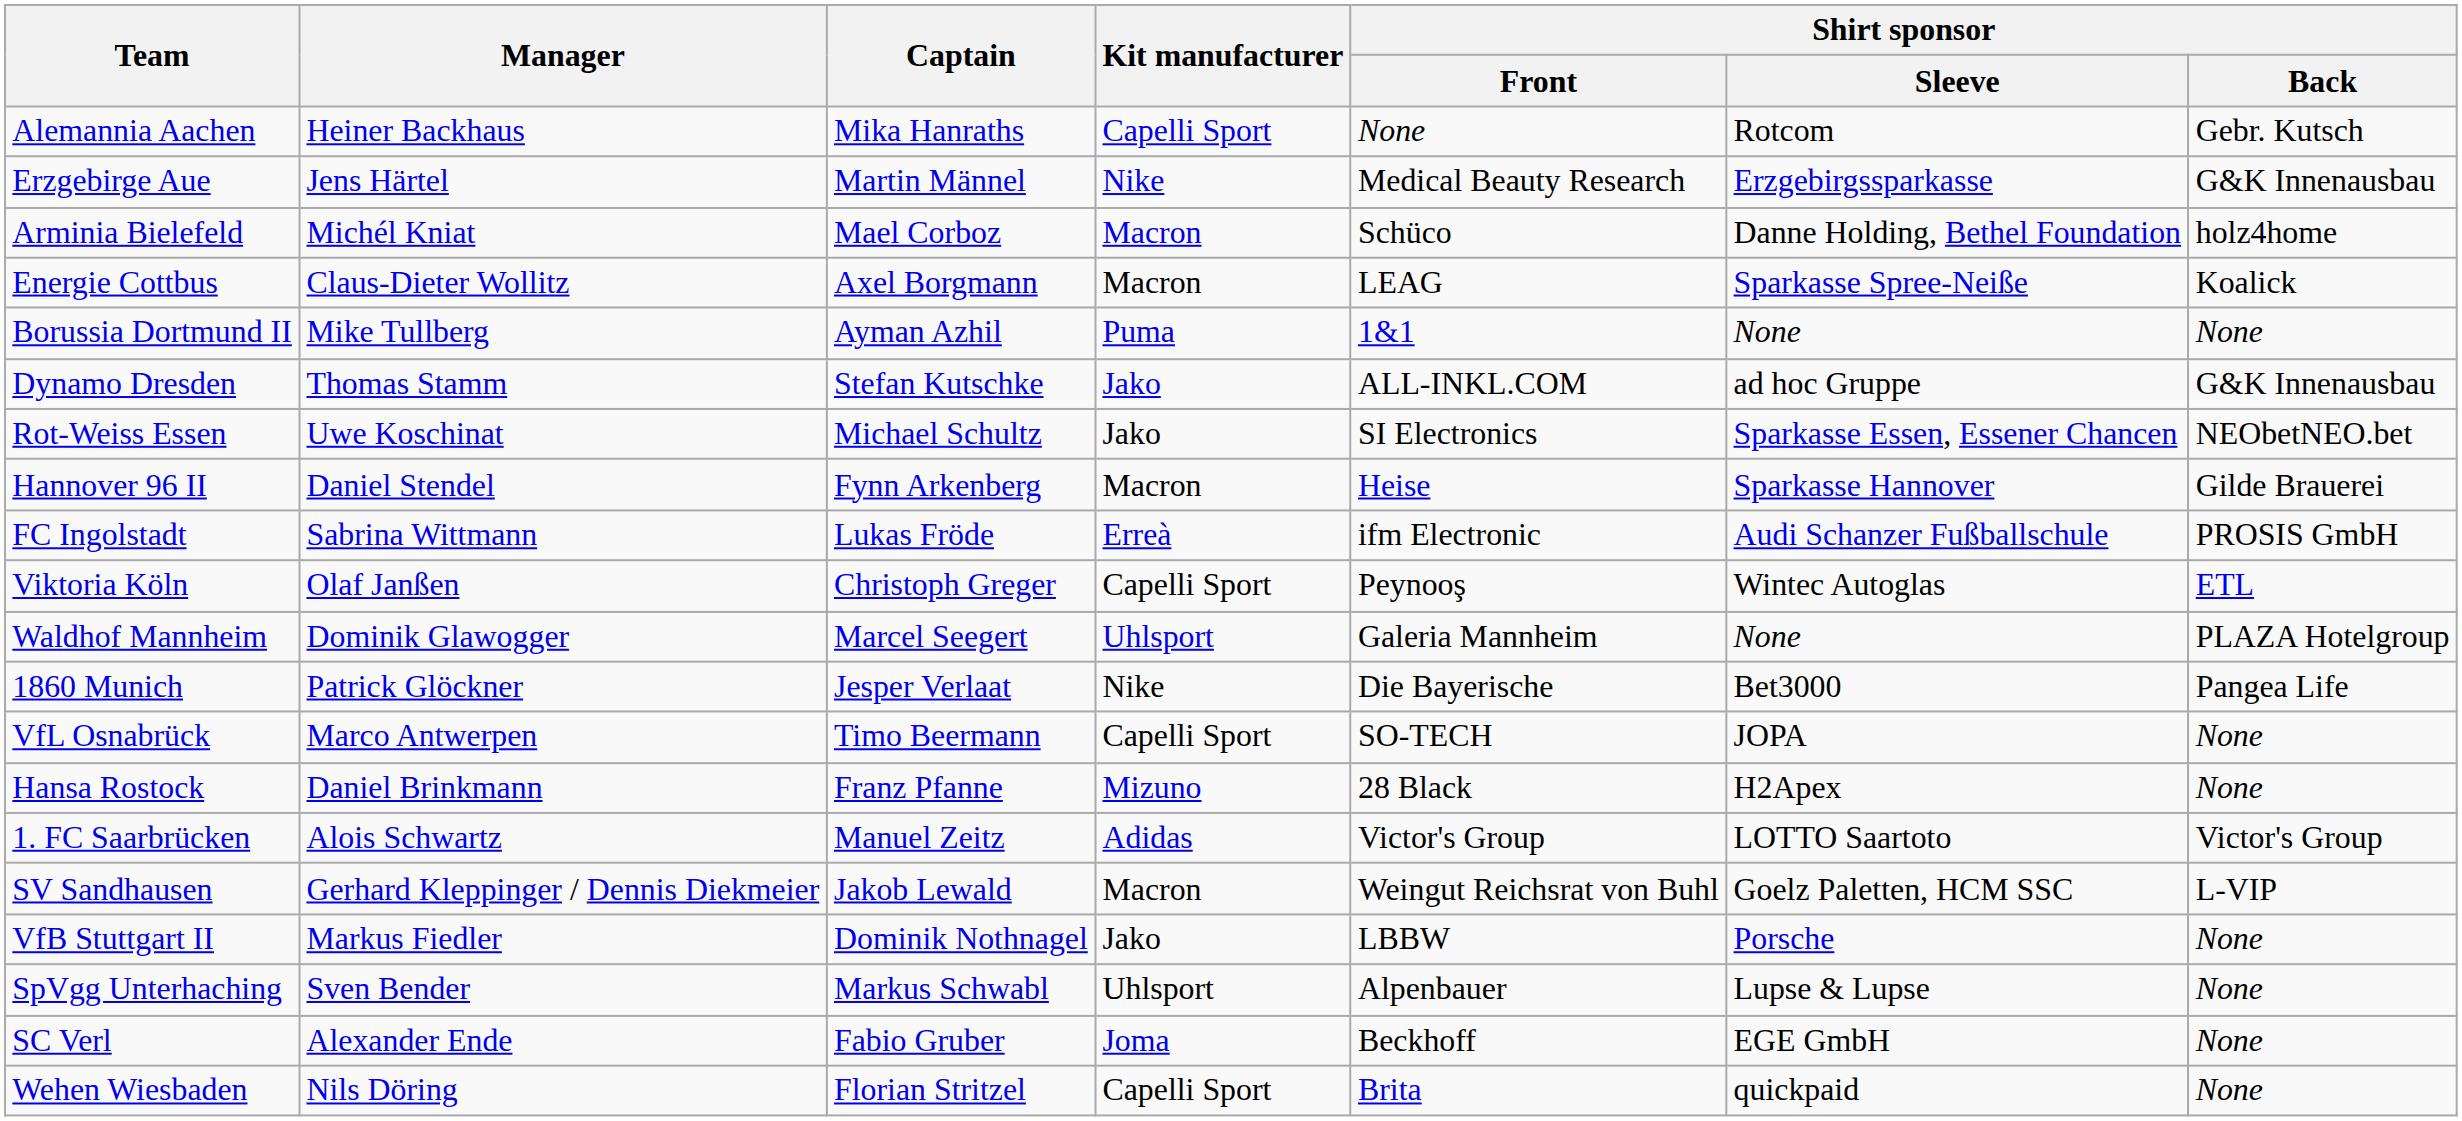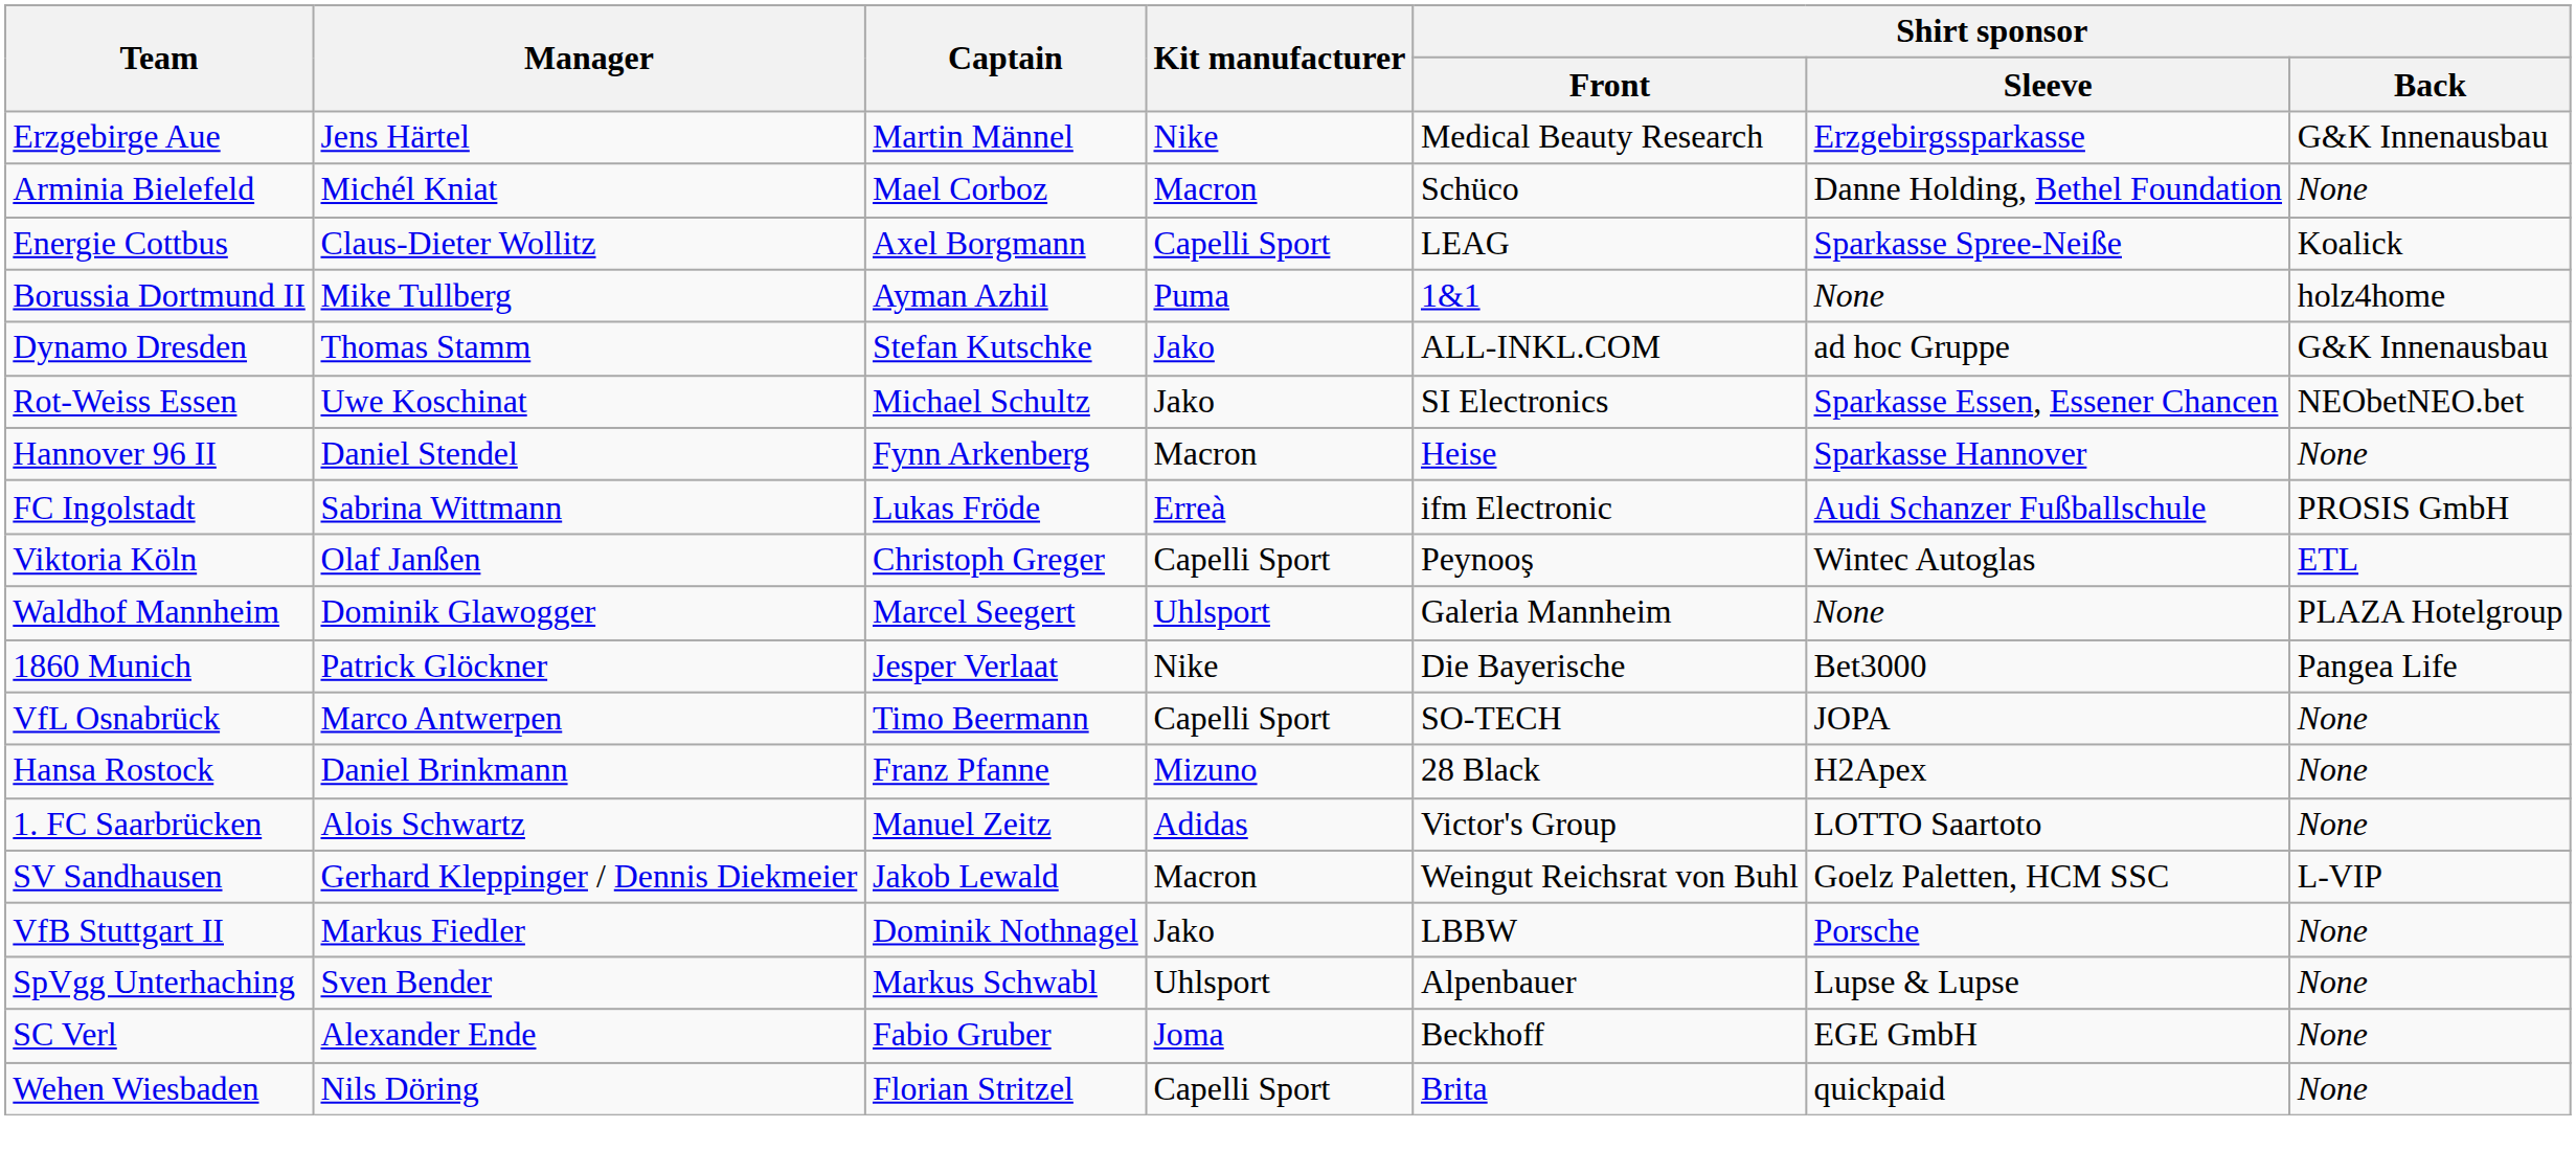 <table class="wikitable sortable">
 <tr>
 <th rowspan=2>Team</th>
 <th rowspan=2>Manager</th>
 <th rowspan=2>Captain</th>
 <th rowspan=2>Kit manufacturer</th>
 <th colspan=3>Shirt sponsor</th>
 </tr>
 <tr>
 <th>Front</th>
 <th>Sleeve</th>
 <th>Back</th>
-</tr>
-<tr>
-<td data-sort-value="Aachen"><a href='#'>Alemannia Aachen</a></td>
-<td data-sort-value="Backhaus, Heiner"> <a href='#'>Heiner Backhaus</a></td>
-<td data-sort-value="Hanraths, Mika"> <a href='#'>Mika Hanraths</a></td>
-<td><a href='#'>Capelli Sport</a></td>
-<td><em>None</em></td>
-<td>Rotcom</td>
-<td>Gebr. Kutsch</td>
 </tr>
 <tr>
 <td data-sort-value="Aue"><a href='#'>Erzgebirge Aue</a></td>
 <td data-sort-value="Emmerich, Jörg"> <a href='#'>Jens Härtel</a></td>
 <td data-sort-value="Mannel, Martin"> <a href='#'>Martin Männel</a></td>
 <td><a href='#'>Nike</a></td>
 <td>Medical Beauty Research</td>
 <td><a href='#'>Erzgebirgssparkasse</a></td>
 <td>G&K Innenausbau</td>
 </tr>
 <tr>
 <td data-sort-value="Bielefeld"><a href='#'>Arminia Bielefeld</a></td>
 <td data-sort-value="Kniat, Michel"> <a href='#'>Michél Kniat</a></td>
 <td data-sort-value="Corboz, Mael"> <a href='#'>Mael Corboz</a></td>
 <td><a href='#'>Macron</a></td>
 <td>Schüco</td>
 <td>Danne Holding, <a href='#'>Bethel Foundation</a></td>
-<td>holz4home</td>
+<td><em>None</em></td>
 </tr>
 <tr>
 <td data-sort-value="Cottbus"><a href='#'>Energie Cottbus</a></td>
 <td data-sort-value="Wollitz, Claus-Dieter"> <a href='#'>Claus-Dieter Wollitz</a></td>
 <td data-sort-value="Borgmann, Axel"> <a href='#'>Axel Borgmann</a></td>
-<td>Macron</td>
+<td><a href='#'>Capelli Sport</a></td>
 <td>LEAG</td>
 <td><a href='#'>Sparkasse Spree-Neiße</a></td>
 <td>Koalick</td>
 </tr>
 <tr>
 <td data-sort-value="Dortmund"><a href='#'>Borussia Dortmund II</a></td>
 <td data-sort-value="Zimmermann, Jan"> <a href='#'>Mike Tullberg</a></td>
 <td data-sort-value="Azhil, Ayman"> <a href='#'>Ayman Azhil</a></td>
 <td><a href='#'>Puma</a></td>
 <td><a href='#'>1&1</a></td>
 <td><em>None</em></td>
-<td><em>None</em></td>
+<td>holz4home</td>
 </tr>
 <tr>
 <td data-sort-value="Dresden"><a href='#'>Dynamo Dresden</a></td>
 <td data-sort-value="Stamm, Thomas"> <a href='#'>Thomas Stamm</a></td>
 <td data-sort-value="Kutschke, Stefan"> <a href='#'>Stefan Kutschke</a></td>
 <td><a href='#'>Jako</a></td>
 <td>ALL-INKL.COM</td>
 <td>ad hoc Gruppe</td>
 <td>G&K Innenausbau</td>
 </tr>
 <tr>
 <td data-sort-value="Essen"><a href='#'>Rot-Weiss Essen</a></td>
 <td data-sort-value="Koschinat, Uwe"> <a href='#'>Uwe Koschinat</a></td>
 <td data-sort-value="Schultz, Michael"> <a href='#'>Michael Schultz</a></td>
 <td>Jako</td>
 <td>SI Electronics</td>
 <td><a href='#'>Sparkasse Essen</a>, <a href='#'>Essener Chancen</a></td>
 <td>NEObetNEO.bet</td>
 </tr>
 <tr>
 <td data-sort-value="Hannover"><a href='#'>Hannover 96 II</a></td>
 <td data-sort-value="Stendel, Daniel"> <a href='#'>Daniel Stendel</a></td>
 <td data-sort-value="Arkenberg, Fynn"> <a href='#'>Fynn Arkenberg</a></td>
 <td>Macron</td>
 <td><a href='#'>Heise</a></td>
 <td><a href='#'>Sparkasse Hannover</a></td>
-<td>Gilde Brauerei</td>
+<td><em>None</em></td>
 </tr>
 <tr>
 <td data-sort-value="Ingolstadt"><a href='#'>FC Ingolstadt</a></td>
 <td data-sort-value="Wittmann, Sabrina"> <a href='#'>Sabrina Wittmann</a></td>
 <td data-sort-value="Frode, Lukas"> <a href='#'>Lukas Fröde</a></td>
 <td><a href='#'>Erreà</a></td>
 <td>ifm Electronic</td>
 <td><a href='#'>Audi Schanzer Fußballschule</a></td>
 <td>PROSIS GmbH</td>
 </tr>
 <tr>
 <td data-sort-value="Koln"><a href='#'>Viktoria Köln</a></td>
 <td data-sort-value="Janßen, Olaf"> <a href='#'>Olaf Janßen</a></td>
 <td data-sort-value="Greger, Christoph"> <a href='#'>Christoph Greger</a></td>
 <td>Capelli Sport</td>
 <td>Peynooş</td>
 <td>Wintec Autoglas</td>
 <td><a href='#'>ETL</a></td>
 </tr>
 <tr>
 <td data-sort-value="Mannheim"><a href='#'>Waldhof Mannheim</a></td>
 <td data-sort-value="Glawogger, Dominik"> <a href='#'>Dominik Glawogger</a></td>
 <td data-sort-value="Seegert, Marcel"> <a href='#'>Marcel Seegert</a></td>
 <td><a href='#'>Uhlsport</a></td>
 <td>Galeria Mannheim</td>
 <td><em>None</em></td>
 <td>PLAZA Hotelgroup</td>
 </tr>
 <tr>
 <td data-sort-value="Munich, 1860"><a href='#'>1860 Munich</a></td>
 <td data-sort-value="Glockner, Patrick"> <a href='#'>Patrick Glöckner</a></td>
 <td data-sort-value="Verlaat, Jesper"> <a href='#'>Jesper Verlaat</a></td>
 <td>Nike</td>
 <td>Die Bayerische</td>
 <td>Bet3000</td>
 <td>Pangea Life</td>
 </tr>
 <tr>
 <td data-sort-value="Osnabruck"><a href='#'>VfL Osnabrück</a></td>
 <td data-sort-value="Antwerpen, Marco"> <a href='#'>Marco Antwerpen</a></td>
 <td data-sort-value="Beermann, Timo"> <a href='#'>Timo Beermann</a></td>
 <td>Capelli Sport</td>
 <td>SO-TECH</td>
 <td>JOPA</td>
 <td><em>None</em></td>
 </tr>
 <tr>
 <td data-sort-value="Rostock"><a href='#'>Hansa Rostock</a></td>
 <td data-sort-value="Brinkmann, Daniel"> <a href='#'>Daniel Brinkmann</a></td>
 <td data-sort-value="Pfanne, Franz"> <a href='#'>Franz Pfanne</a></td>
 <td><a href='#'>Mizuno</a></td>
 <td>28 Black</td>
 <td>H2Apex</td>
 <td><em>None</em></td>
 </tr>
 <tr>
 <td data-sort-value="Saarbrucken"><a href='#'>1. FC Saarbrücken</a></td>
 <td data-sort-value="Schwartz, Alois"> <a href='#'>Alois Schwartz</a></td>
 <td data-sort-value="Zeitz, Manuel"> <a href='#'>Manuel Zeitz</a></td>
 <td><a href='#'>Adidas</a></td>
 <td>Victor's Group</td>
 <td>LOTTO Saartoto</td>
-<td>Victor's Group</td>
+<td><em>None</em></td>
 </tr>
 <tr>
 <td data-sort-value="Sandhausen"><a href='#'>SV Sandhausen</a></td>
 <td data-sort-value="Kleppinger, Gerhard"> <a href='#'>Gerhard Kleppinger</a> /  <a href='#'>Dennis Diekmeier</a></td>
 <td data-sort-value="Lewald, Jakob"> <a href='#'>Jakob Lewald</a></td>
 <td>Macron</td>
 <td>Weingut Reichsrat von Buhl</td>
 <td>Goelz Paletten, HCM SSC</td>
 <td>L-VIP</td>
 </tr>
 <tr>
 <td data-sort-value="Stuttgart"><a href='#'>VfB Stuttgart II</a></td>
 <td data-sort-value="Fiedler, Markus"> <a href='#'>Markus Fiedler</a></td>
 <td data-sort-value="Nothnagel, Dominik"> <a href='#'>Dominik Nothnagel</a></td>
 <td>Jako</td>
 <td>LBBW</td>
 <td><a href='#'>Porsche</a></td>
 <td><em>None</em></td>
 </tr>
 <tr>
 <td data-sort-value="Unterhaching"><a href='#'>SpVgg Unterhaching</a></td>
 <td data-sort-value="Bender, Sven"> <a href='#'>Sven Bender</a></td>
 <td data-sort-value="Schwabl, Markus"> <a href='#'>Markus Schwabl</a></td>
 <td>Uhlsport</td>
 <td>Alpenbauer</td>
 <td>Lupse & Lupse</td>
 <td><em>None</em></td>
 </tr>
 <tr>
 <td data-sort-value="Verl"><a href='#'>SC Verl</a></td>
 <td data-sort-value="Ende, Alexander"> <a href='#'>Alexander Ende</a></td>
 <td data-sort-value="Gruber, Fabio"> <a href='#'>Fabio Gruber</a></td>
 <td><a href='#'>Joma</a></td>
 <td>Beckhoff</td>
 <td>EGE GmbH</td>
 <td><em>None</em></td>
 </tr>
 <tr>
 <td data-sort-value="Wehen Wiesbaden"><a href='#'>Wehen Wiesbaden</a></td>
 <td data-sort-value="Doring, Nils"> <a href='#'>Nils Döring</a></td>
 <td data-sort-value="Stritzel, Florian"> <a href='#'>Florian Stritzel</a></td>
 <td>Capelli Sport</td>
 <td><a href='#'>Brita</a></td>
 <td>quickpaid</td>
 <td><em>None</em></td>
 </tr>
 </table>
